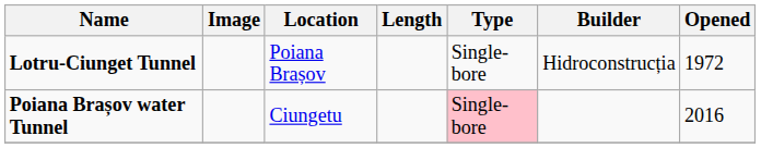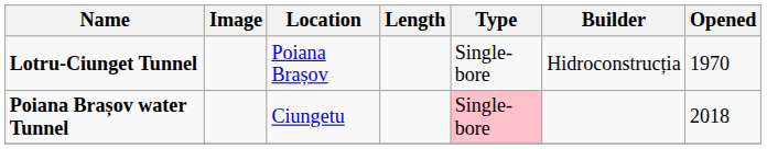 <table class="wikitable sortable">
 <tr>
 <th>Name</th>
 <th>Image</th>
 <th>Location</th>
 <th>Length</th>
 <th>Type</th>
 <th>Builder</th>
 <th>Opened</th>
 </tr>
 <tr>
 <td><strong>Lotru-Ciunget Tunnel</strong></td>
 <td></td>
 <td><a href='#'>Poiana Brașov</a></td>
 <td></td>
 <td>Single-bore</td>
 <td>Hidroconstrucția</td>
-<td>1972</td>
+<td>1970</td>
 </tr>
 <tr>
 <td><strong>Poiana Brașov water Tunnel</strong></td>
 <td></td>
 <td><a href='#'>Ciungetu</a></td>
 <td></td>
 <td style="background: pink;">Single-bore</td>
 <td></td>
-<td>2016</td>
+<td>2018</td>
 </tr>
 <tr>
 </tr>
 </table>
